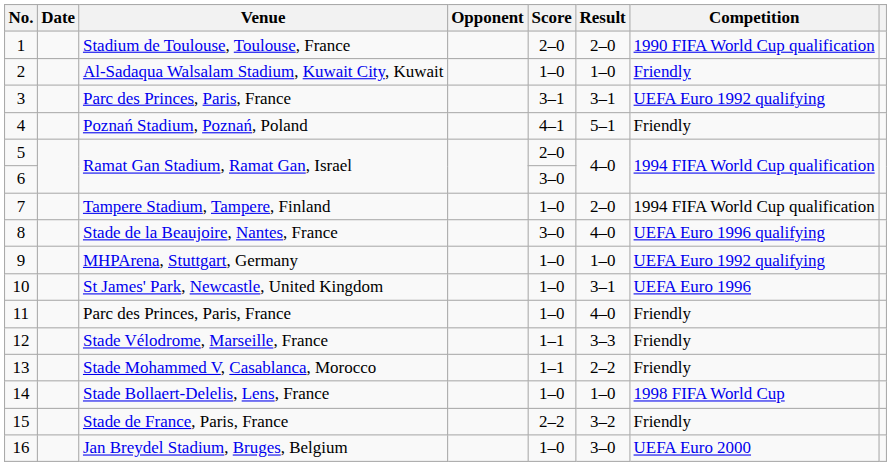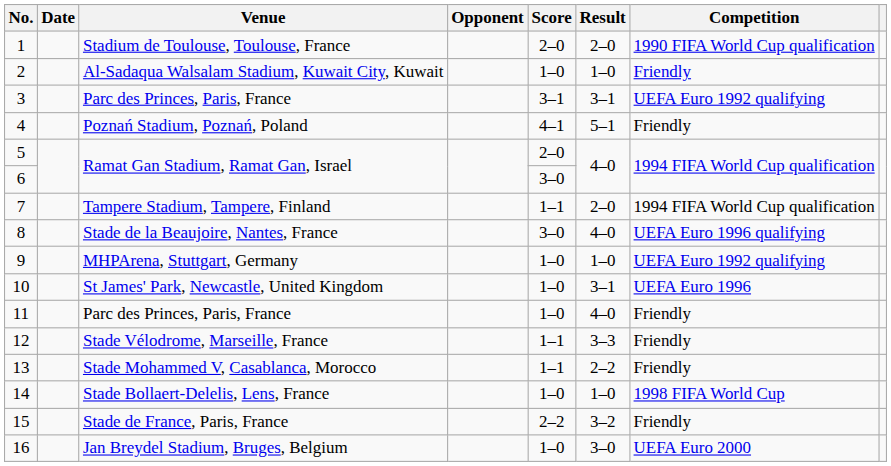 <table class="wikitable sortable">
 <tr>
 <th scope="col">No.</th>
 <th scope="col">Date</th>
 <th scope="col">Venue</th>
 <th scope="col">Opponent</th>
 <th scope="col">Score</th>
 <th scope="col">Result</th>
 <th scope="col">Competition</th>
 <th scope="col" class="unsortable"></th>
 </tr>
 <tr>
 <td style="text-align:center">1</td>
 <td></td>
 <td><a href='#'>Stadium de Toulouse</a>, <a href='#'>Toulouse</a>, France</td>
 <td></td>
 <td style="text-align:center">2–0</td>
 <td style="text-align:center">2–0</td>
 <td><a href='#'>1990 FIFA World Cup qualification</a></td>
 <td></td>
 </tr>
 <tr>
 <td style="text-align:center">2</td>
 <td></td>
 <td><a href='#'>Al-Sadaqua Walsalam Stadium</a>, <a href='#'>Kuwait City</a>, Kuwait</td>
 <td></td>
 <td style="text-align:center">1–0</td>
 <td style="text-align:center">1–0</td>
 <td><a href='#'>Friendly</a></td>
 <td></td>
 </tr>
 <tr>
 <td style="text-align:center">3</td>
 <td></td>
 <td><a href='#'>Parc des Princes</a>, <a href='#'>Paris</a>, France</td>
 <td></td>
 <td style="text-align:center">3–1</td>
 <td style="text-align:center">3–1</td>
 <td><a href='#'>UEFA Euro 1992 qualifying</a></td>
 <td></td>
 </tr>
 <tr>
 <td style="text-align:center">4</td>
 <td></td>
 <td><a href='#'>Poznań Stadium</a>, <a href='#'>Poznań</a>, Poland</td>
 <td></td>
 <td style="text-align:center">4–1</td>
 <td style="text-align:center">5–1</td>
 <td>Friendly</td>
 <td></td>
 </tr>
 <tr>
 <td style="text-align:center">5</td>
 <td rowspan="2"></td>
 <td rowspan="2"><a href='#'>Ramat Gan Stadium</a>, <a href='#'>Ramat Gan</a>, Israel</td>
 <td rowspan="2"></td>
 <td style="text-align:center">2–0</td>
 <td rowspan="2" style="text-align:center">4–0</td>
 <td rowspan="2"><a href='#'>1994 FIFA World Cup qualification</a></td>
 <td rowspan="2"></td>
 </tr>
 <tr>
 <td style="text-align:center">6</td>
 <td style="text-align:center">3–0</td>
 </tr>
 <tr>
 <td style="text-align:center">7</td>
 <td></td>
 <td><a href='#'>Tampere Stadium</a>, <a href='#'>Tampere</a>, Finland</td>
 <td></td>
-<td style="text-align:center">1–0</td>
+<td style="text-align:center">1–1</td>
 <td style="text-align:center">2–0</td>
 <td>1994 FIFA World Cup qualification</td>
 <td></td>
 </tr>
 <tr>
 <td style="text-align:center">8</td>
 <td></td>
 <td><a href='#'>Stade de la Beaujoire</a>, <a href='#'>Nantes</a>, France</td>
 <td></td>
 <td style="text-align:center">3–0</td>
 <td style="text-align:center">4–0</td>
 <td><a href='#'>UEFA Euro 1996 qualifying</a></td>
 <td></td>
 </tr>
 <tr>
 <td style="text-align:center">9</td>
 <td></td>
 <td><a href='#'>MHPArena</a>, <a href='#'>Stuttgart</a>, Germany</td>
 <td></td>
 <td style="text-align:center">1–0</td>
 <td style="text-align:center">1–0</td>
 <td><a href='#'>UEFA Euro 1992 qualifying</a></td>
 <td></td>
 </tr>
 <tr>
 <td style="text-align:center">10</td>
 <td></td>
 <td><a href='#'>St James' Park</a>, <a href='#'>Newcastle</a>, United Kingdom</td>
 <td></td>
 <td style="text-align:center">1–0</td>
 <td style="text-align:center">3–1</td>
 <td><a href='#'>UEFA Euro 1996</a></td>
 <td></td>
 </tr>
 <tr>
 <td style="text-align:center">11</td>
 <td></td>
 <td>Parc des Princes, Paris, France</td>
 <td></td>
 <td style="text-align:center">1–0</td>
 <td style="text-align:center">4–0</td>
 <td>Friendly</td>
 <td></td>
 </tr>
 <tr>
 <td style="text-align:center">12</td>
 <td></td>
 <td><a href='#'>Stade Vélodrome</a>, <a href='#'>Marseille</a>, France</td>
 <td></td>
 <td style="text-align:center">1–1</td>
 <td style="text-align:center">3–3</td>
 <td>Friendly</td>
 <td></td>
 </tr>
 <tr>
 <td style="text-align:center">13</td>
 <td></td>
 <td><a href='#'>Stade Mohammed V</a>, <a href='#'>Casablanca</a>, Morocco</td>
 <td></td>
 <td style="text-align:center">1–1</td>
 <td style="text-align:center">2–2</td>
 <td>Friendly</td>
 <td></td>
 </tr>
 <tr>
 <td style="text-align:center">14</td>
 <td></td>
 <td><a href='#'>Stade Bollaert-Delelis</a>, <a href='#'>Lens</a>, France</td>
 <td></td>
 <td style="text-align:center">1–0</td>
 <td style="text-align:center">1–0</td>
 <td><a href='#'>1998 FIFA World Cup</a></td>
 <td></td>
 </tr>
 <tr>
 <td style="text-align:center">15</td>
 <td></td>
 <td><a href='#'>Stade de France</a>, Paris, France</td>
 <td></td>
 <td style="text-align:center">2–2</td>
 <td style="text-align:center">3–2</td>
 <td>Friendly</td>
 <td></td>
 </tr>
 <tr>
 <td style="text-align:center">16</td>
 <td></td>
 <td><a href='#'>Jan Breydel Stadium</a>, <a href='#'>Bruges</a>, Belgium</td>
 <td></td>
 <td style="text-align:center">1–0</td>
 <td style="text-align:center">3–0</td>
 <td><a href='#'>UEFA Euro 2000</a></td>
 <td></td>
 </tr>
 </table>
